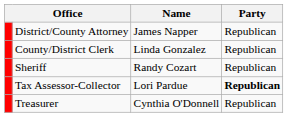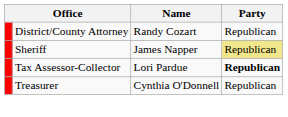 <table class="wikitable">
 <tr>
 <th colspan="2">Office</th>
 <th>Name</th>
 <th>Party</th>
 </tr>
 <tr>
 <td bgcolor="red"> </td>
 <td>District/County Attorney</td>
-<td>James Napper</td>
-<td>Republican</td>
-</tr>
-<tr>
-<td bgcolor="red"> </td>
-<td>County/District Clerk</td>
-<td>Linda Gonzalez</td>
+<td>Randy Cozart</td>
 <td>Republican</td>
 </tr>
 <tr>
 <td bgcolor="red"> </td>
 <td>Sheriff</td>
-<td>Randy Cozart</td>
-<td>Republican</td>
+<td>James Napper</td>
+<td style="background: khaki;">Republican</td>
 </tr>
 <tr>
 <td bgcolor="red"> </td>
 <td>Tax Assessor-Collector</td>
 <td>Lori Pardue</td>
 <td><strong>Republican</strong></td>
 </tr>
 <tr>
 <td bgcolor="red"> </td>
 <td>Treasurer</td>
 <td>Cynthia O'Donnell</td>
 <td>Republican</td>
 </tr>
 </table>
